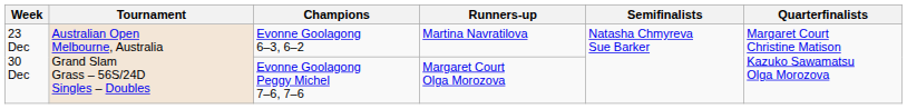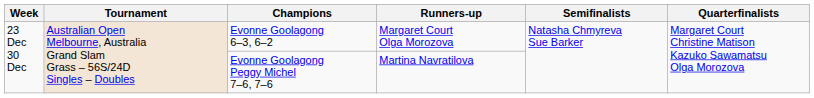 <table class=wikitable style=font-size:95%>
 <tr>
 <th style="width:48px;">Week</th>
 <th style="width:248px;">Tournament</th>
 <th style="width:200px;">Champions</th>
 <th style="width:200px;">Runners-up</th>
 <th style="width:190px;">Semifinalists</th>
 <th style="width:190px;">Quarterfinalists</th>
 </tr>
 <tr valign=top>
 <td rowspan=2>23 Dec<br>30 Dec</td>
 <td style="background:#F3E6D7;" rowspan="2"><a href='#'>Australian Open</a><br> <a href='#'>Melbourne</a>, Australia<br>Grand Slam<br>Grass – 56S/24D<br><a href='#'>Singles</a> – <a href='#'>Doubles</a></td>
 <td> <a href='#'>Evonne Goolagong</a><br>6–3, 6–2</td>
-<td> <a href='#'>Martina Navratilova</a></td>
+<td> <a href='#'>Margaret Court</a> <br>  <a href='#'>Olga Morozova</a></td>
 <td rowspan=2> <a href='#'>Natasha Chmyreva</a><br> <a href='#'>Sue Barker</a></td>
 <td rowspan=2> <a href='#'>Margaret Court</a><br> <a href='#'>Christine Matison</a><br> <a href='#'>Kazuko Sawamatsu</a><br> <a href='#'>Olga Morozova</a></td>
 </tr>
 <tr valign=top>
 <td> <a href='#'>Evonne Goolagong</a> <br>  <a href='#'>Peggy Michel</a><br>7–6, 7–6</td>
-<td> <a href='#'>Margaret Court</a> <br>  <a href='#'>Olga Morozova</a></td>
+<td> <a href='#'>Martina Navratilova</a></td>
 </tr>
 </table>
